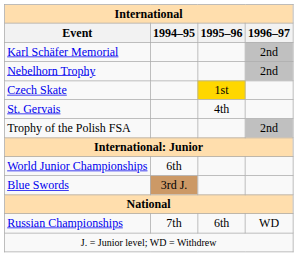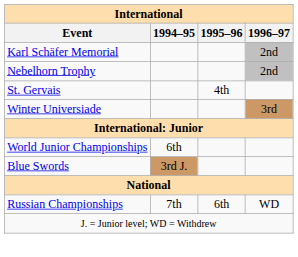 <table class="wikitable" style="text-align:center">
 <tr>
 <th style="background-color: #ffdead; " colspan=4 align=center><strong>International</strong></th>
 </tr>
 <tr>
 <th>Event</th>
 <th>1994–95</th>
 <th>1995–96</th>
 <th>1996–97</th>
 </tr>
 <tr>
 <td align=left><a href='#'>Karl Schäfer Memorial</a></td>
 <td></td>
 <td></td>
 <td bgcolor=silver>2nd</td>
 </tr>
 <tr>
 <td align=left><a href='#'>Nebelhorn Trophy</a></td>
 <td></td>
 <td></td>
 <td bgcolor=silver>2nd</td>
 </tr>
 <tr>
-<td align=left><a href='#'>Czech Skate</a></td>
-<td></td>
-<td bgcolor=gold>1st</td>
-<td></td>
-</tr>
-<tr>
 <td align=left><a href='#'>St. Gervais</a></td>
 <td></td>
 <td>4th</td>
 <td></td>
 </tr>
 <tr>
-<td align=left>Trophy of the Polish FSA</td>
+<td align=left><a href='#'>Winter Universiade</a></td>
 <td></td>
 <td></td>
-<td bgcolor=silver>2nd</td>
+<td bgcolor=cc9966>3rd</td>
 </tr>
 <tr>
 <th style="background-color: #ffdead; " colspan=4 align=center><strong>International: Junior</strong></th>
 </tr>
 <tr>
 <td align=left><a href='#'>World Junior Championships</a></td>
 <td>6th</td>
 <td></td>
 <td></td>
 </tr>
 <tr>
 <td align=left><a href='#'>Blue Swords</a></td>
 <td bgcolor=cc9966>3rd J.</td>
 <td></td>
 <td></td>
 </tr>
 <tr>
 <th style="background-color: #ffdead; " colspan=4 align=center><strong>National</strong></th>
 </tr>
 <tr>
 <td align=left><a href='#'>Russian Championships</a></td>
 <td>7th</td>
 <td>6th</td>
 <td>WD</td>
 </tr>
 <tr>
 <td colspan=4 align=center><small> J. = Junior level; WD = Withdrew </small></td>
 </tr>
 </table>
